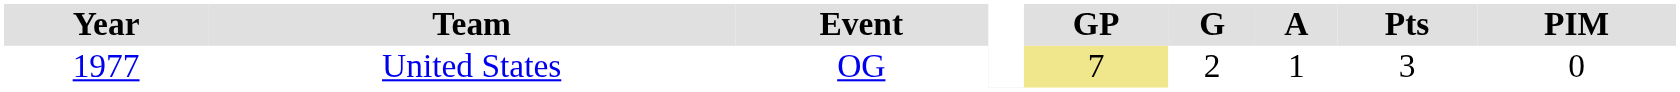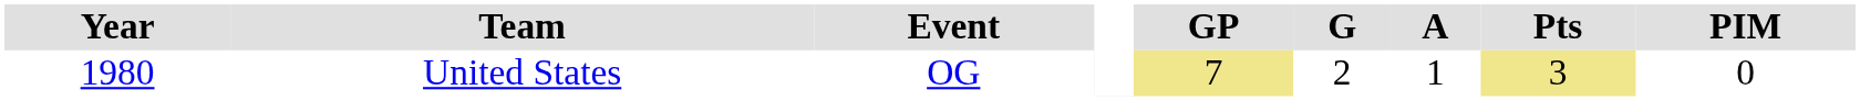 <table border="0" cellpadding="1" cellspacing="0" style="text-align:center; width:50em">
 <tr ALIGN="center" bgcolor="#e0e0e0">
 <th>Year</th>
 <th>Team</th>
 <th>Event</th>
 <th rowspan="99" bgcolor="#ffffff"> </th>
 <th>GP</th>
 <th>G</th>
 <th>A</th>
 <th>Pts</th>
 <th>PIM</th>
 </tr>
 <tr>
-<td><a href='#'>1977</a></td>
+<td><a href='#'>1980</a></td>
 <td><a href='#'>United States</a></td>
 <td><a href='#'>OG</a></td>
 <td style="background: khaki;">7</td>
 <td>2</td>
 <td>1</td>
-<td>3</td>
+<td style="background: khaki;">3</td>
 <td>0</td>
 </tr>
 </table>
